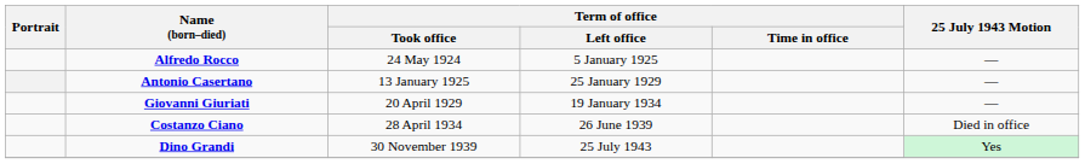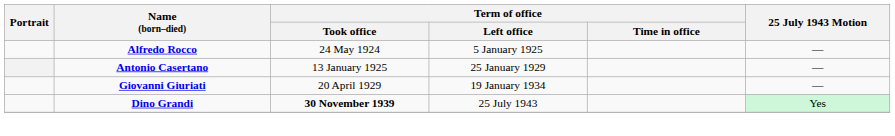 <table class="wikitable" style="text-align:center;" style="width=90%">
 <tr>
 <th width=1% rowspan=2>Portrait</th>
 <th width=15% rowspan=2>Name<br><small>(born–died)</small></th>
 <th width=30% colspan=3>Term of office</th>
 <th width=10% rowspan=2>25 July 1943 Motion</th>
 </tr>
 <tr style="text-align:center;">
 <th width=11%>Took office</th>
 <th width=11%>Left office</th>
 <th width=11%>Time in office</th>
 </tr>
 <tr>
 <td></td>
 <td><strong><a href='#'>Alfredo Rocco</a></strong><br></td>
 <td>24 May 1924</td>
 <td>5 January 1925</td>
 <td></td>
 <td align=center>—</td>
 </tr>
 <tr>
 <th></th>
 <td><strong><a href='#'>Antonio Casertano</a></strong><br></td>
 <td>13 January 1925</td>
 <td>25 January 1929</td>
 <td></td>
 <td align=center>—</td>
 </tr>
 <tr>
 <td></td>
 <td><strong><a href='#'>Giovanni Giuriati</a></strong><br></td>
 <td>20 April 1929</td>
 <td>19 January 1934</td>
 <td></td>
 <td align=center>—</td>
 </tr>
 <tr>
 <td></td>
-<td><strong><a href='#'>Costanzo Ciano</a></strong><br></td>
-<td>28 April 1934</td>
-<td>26 June 1939</td>
-<td></td>
-<td align=center>Died in office</td>
-</tr>
-<tr>
-<td></td>
 <td><strong><a href='#'>Dino Grandi</a></strong><br></td>
-<td>30 November 1939</td>
+<td><strong>30 November 1939</strong></td>
 <td>25 July 1943</td>
 <td></td>
 <td align=center style="background:#CEF6D8">Yes</td>
 </tr>
 <tr>
 </tr>
 </table>
